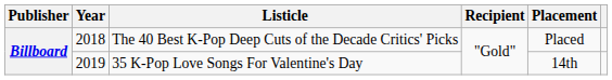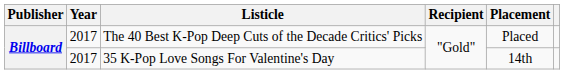 <table class="wikitable plainrowheaders">
 <tr>
 <th>Publisher</th>
 <th>Year</th>
 <th>Listicle</th>
 <th>Recipient</th>
 <th>Placement</th>
 <th></th>
 </tr>
 <tr>
 <th rowspan="2" scope="row"><a href='#'><em>Billboard</em></a></th>
-<td style="text-align:center;">2018</td>
+<td style="text-align:center;">2017</td>
 <td style="text-align:center;">The 40 Best K-Pop Deep Cuts of the Decade Critics' Picks</td>
 <td rowspan="2" style="text-align:center;">"Gold"</td>
 <td style="text-align:center;">Placed</td>
 <td style="text-align:center;"></td>
 </tr>
 <tr>
-<td>2019</td>
+<td>2017</td>
 <td>35 K-Pop Love Songs For Valentine's Day</td>
 <td style="text-align:center;">14th</td>
 <td></td>
 </tr>
 </table>
